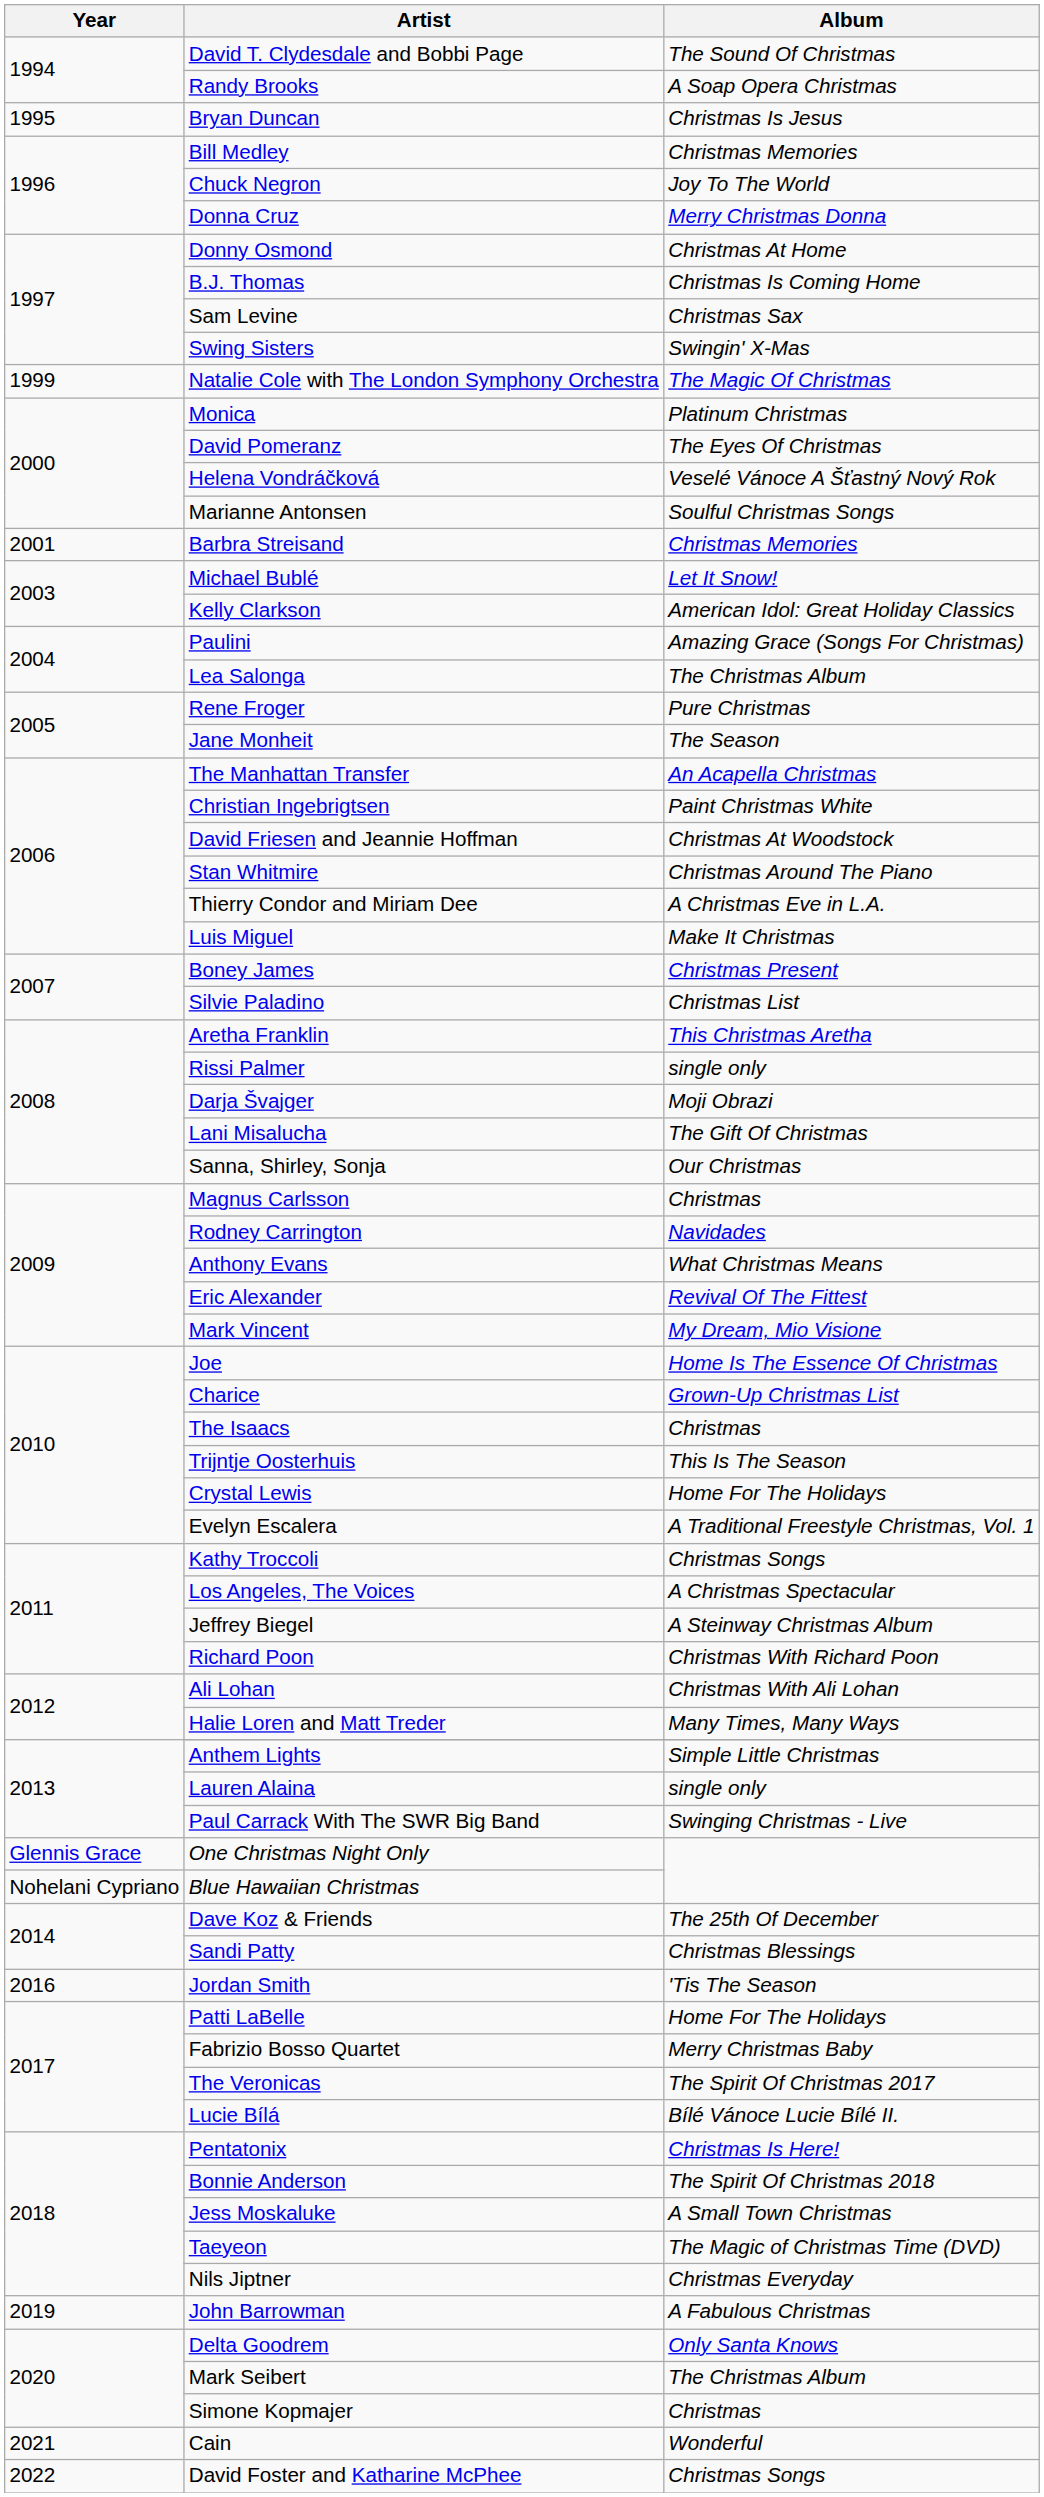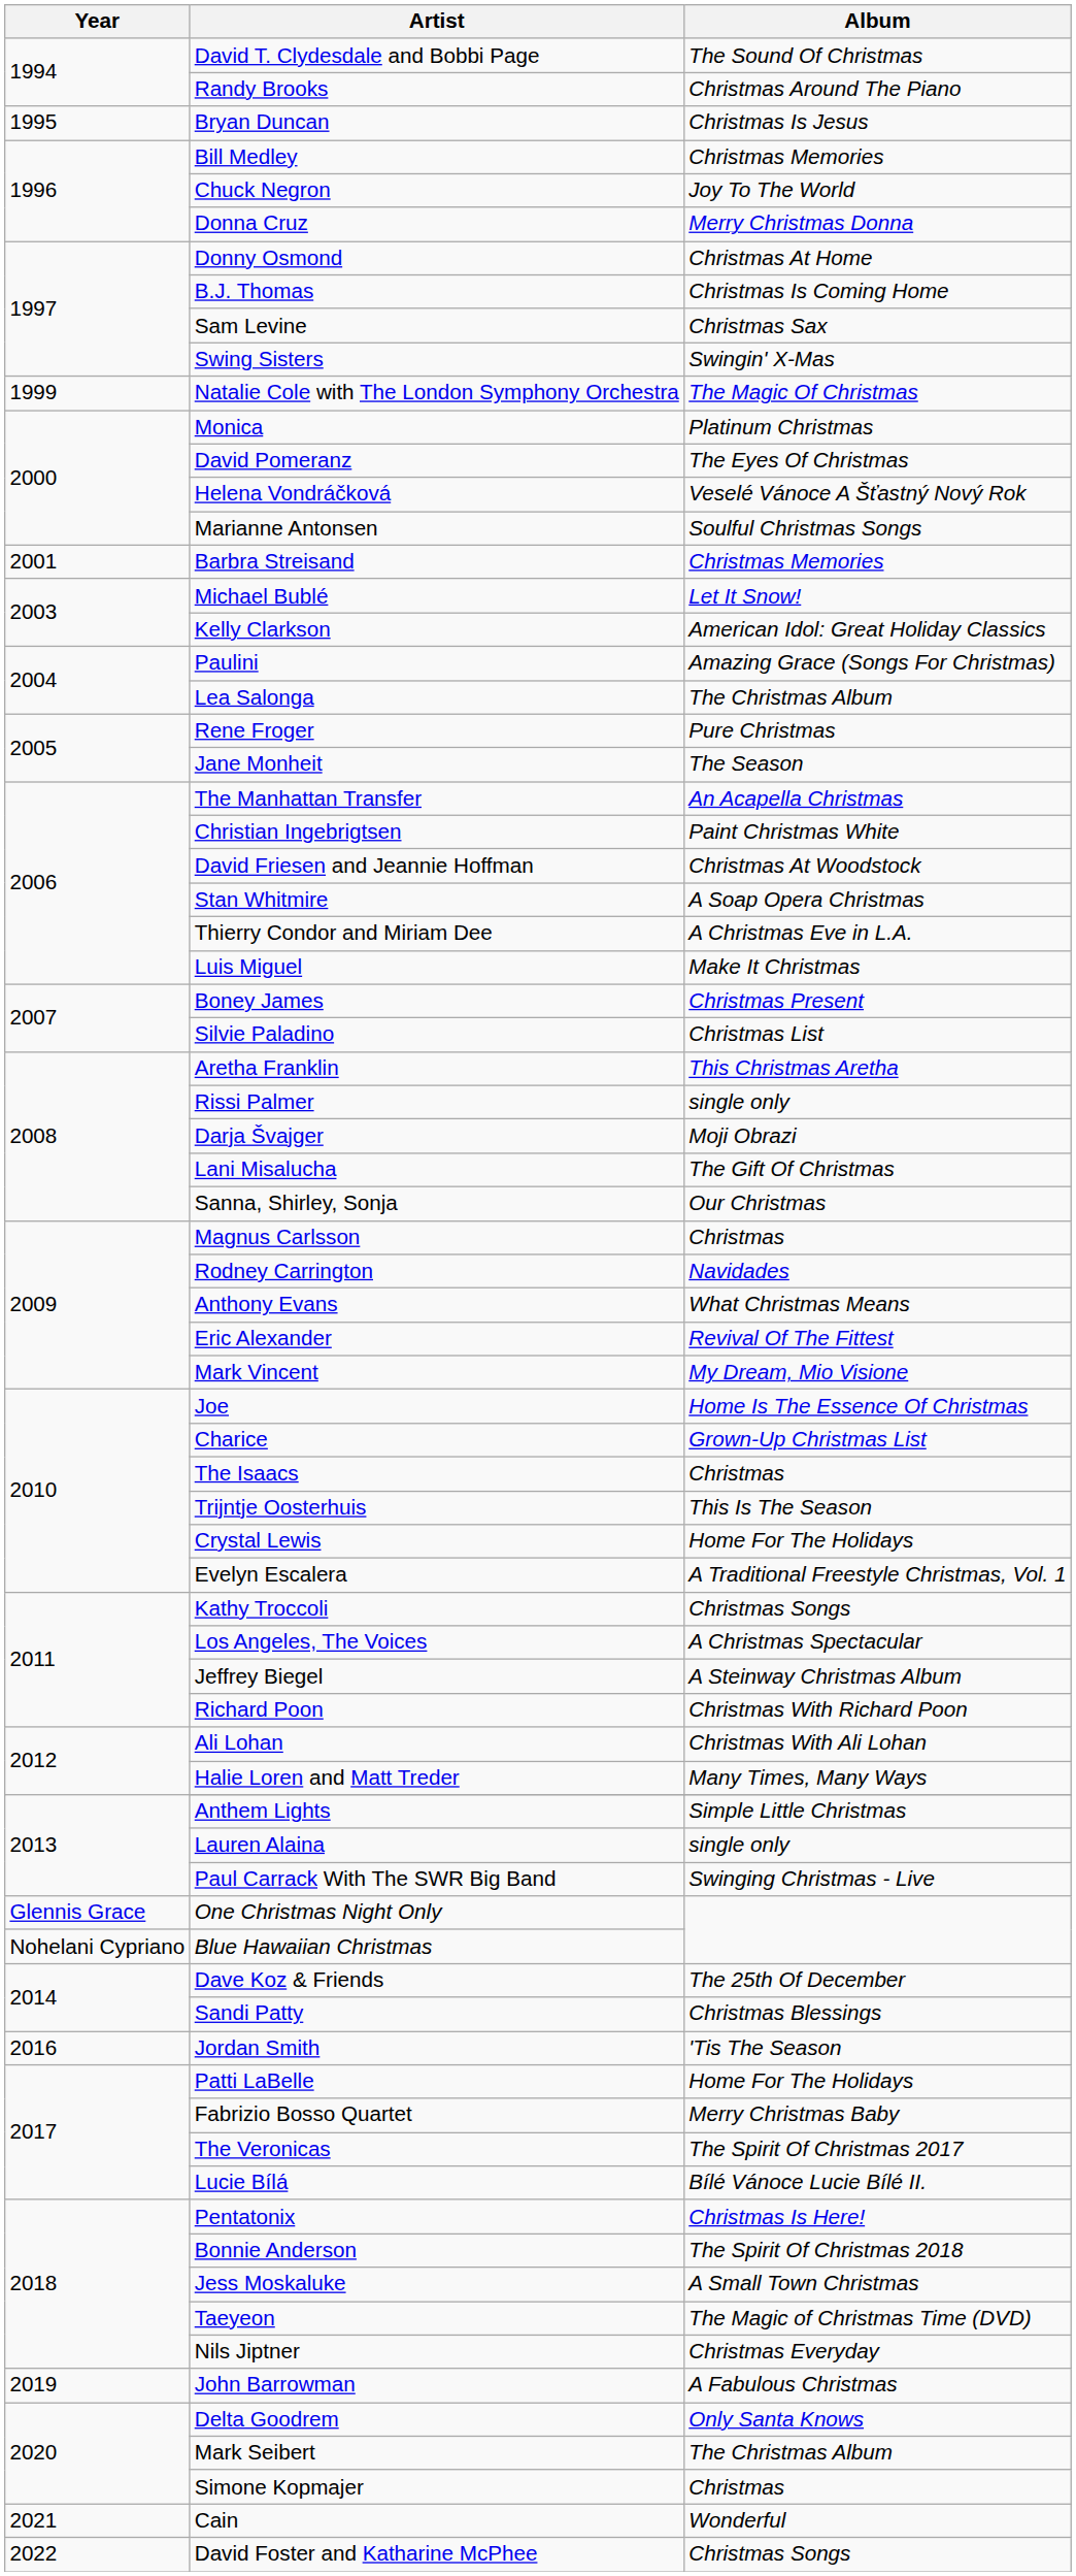 <table class="wikitable">
 <tr>
 <th>Year</th>
 <th>Artist</th>
 <th>Album</th>
 </tr>
 <tr>
 <td rowspan="2">1994</td>
 <td><a href='#'>David T. Clydesdale</a> and Bobbi Page</td>
 <td><em>The Sound Of Christmas</em></td>
 </tr>
 <tr>
 <td><a href='#'>Randy Brooks</a></td>
-<td><em>A Soap Opera Christmas</em></td>
+<td><em>Christmas Around The Piano</em></td>
 </tr>
 <tr>
 <td>1995</td>
 <td><a href='#'>Bryan Duncan</a></td>
 <td><em>Christmas Is Jesus</em></td>
 </tr>
 <tr>
 <td rowspan="3">1996</td>
 <td><a href='#'>Bill Medley</a></td>
 <td><em>Christmas Memories</em></td>
 </tr>
 <tr>
 <td><a href='#'>Chuck Negron</a></td>
 <td><em>Joy To The World</em></td>
 </tr>
 <tr>
 <td><a href='#'>Donna Cruz</a></td>
 <td><em><a href='#'>Merry Christmas Donna</a></em></td>
 </tr>
 <tr>
 <td rowspan="4">1997</td>
 <td><a href='#'>Donny Osmond</a></td>
 <td><em>Christmas At Home</em></td>
 </tr>
 <tr>
 <td><a href='#'>B.J. Thomas</a></td>
 <td><em>Christmas Is Coming Home</em></td>
 </tr>
 <tr>
 <td>Sam Levine</td>
 <td><em>Christmas Sax</em></td>
 </tr>
 <tr>
 <td><a href='#'>Swing Sisters</a></td>
 <td><em>Swingin' X-Mas</em></td>
 </tr>
 <tr>
 <td>1999</td>
 <td><a href='#'>Natalie Cole</a> with <a href='#'>The London Symphony Orchestra</a></td>
 <td><a href='#'><em>The Magic Of Christmas</em></a></td>
 </tr>
 <tr>
 <td rowspan="4">2000</td>
 <td><a href='#'>Monica</a></td>
 <td><em>Platinum Christmas</em></td>
 </tr>
 <tr>
 <td><a href='#'>David Pomeranz</a></td>
 <td><em>The Eyes Of Christmas</em></td>
 </tr>
 <tr>
 <td><a href='#'>Helena Vondráčková</a></td>
 <td><em>Veselé Vánoce A Šťastný Nový Rok</em></td>
 </tr>
 <tr>
 <td>Marianne Antonsen</td>
 <td><em>Soulful Christmas Songs</em></td>
 </tr>
 <tr>
 <td>2001</td>
 <td><a href='#'>Barbra Streisand</a></td>
 <td><em><a href='#'>Christmas Memories</a></em></td>
 </tr>
 <tr>
 <td rowspan="2">2003</td>
 <td><a href='#'>Michael Bublé</a></td>
 <td><em><a href='#'>Let It Snow!</a></em></td>
 </tr>
 <tr>
 <td><a href='#'>Kelly Clarkson</a></td>
 <td><em>American Idol: Great Holiday Classics</em></td>
 </tr>
 <tr>
 <td rowspan="2">2004</td>
 <td><a href='#'>Paulini</a></td>
 <td><em>Amazing Grace (Songs For Christmas)</em></td>
 </tr>
 <tr>
 <td><a href='#'>Lea Salonga</a></td>
 <td><em>The Christmas Album</em></td>
 </tr>
 <tr>
 <td rowspan="2">2005</td>
 <td><a href='#'>Rene Froger</a></td>
 <td><em>Pure Christmas</em></td>
 </tr>
 <tr>
 <td><a href='#'>Jane Monheit</a></td>
 <td><em>The Season</em></td>
 </tr>
 <tr>
 <td rowspan="6">2006</td>
 <td><a href='#'>The Manhattan Transfer</a></td>
 <td><em><a href='#'>An Acapella Christmas</a></em></td>
 </tr>
 <tr>
 <td><a href='#'>Christian Ingebrigtsen</a></td>
 <td><em>Paint Christmas White</em></td>
 </tr>
 <tr>
 <td><a href='#'>David Friesen</a> and Jeannie Hoffman</td>
 <td><em>Christmas At Woodstock</em></td>
 </tr>
 <tr>
 <td><a href='#'>Stan Whitmire</a></td>
-<td><em>Christmas Around The Piano</em></td>
+<td><em>A Soap Opera Christmas</em></td>
 </tr>
 <tr>
 <td>Thierry Condor and Miriam Dee</td>
 <td><em>A Christmas Eve in L.A.</em></td>
 </tr>
 <tr>
 <td><a href='#'>Luis Miguel</a></td>
 <td><em>Make It Christmas</em></td>
 </tr>
 <tr>
 <td rowspan="2">2007</td>
 <td><a href='#'>Boney James</a></td>
 <td><a href='#'><em>Christmas Present</em></a></td>
 </tr>
 <tr>
 <td><a href='#'>Silvie Paladino</a></td>
 <td><em>Christmas List</em></td>
 </tr>
 <tr>
 <td rowspan="5">2008</td>
 <td><a href='#'>Aretha Franklin</a></td>
 <td><em><a href='#'>This Christmas Aretha</a></em></td>
 </tr>
 <tr>
 <td><a href='#'>Rissi Palmer</a></td>
 <td><em>single only</em></td>
 </tr>
 <tr>
 <td><a href='#'>Darja Švajger</a></td>
 <td><em>Moji Obrazi</em></td>
 </tr>
 <tr>
 <td><a href='#'>Lani Misalucha</a></td>
 <td><em>The Gift Of Christmas</em></td>
 </tr>
 <tr>
 <td>Sanna, Shirley, Sonja</td>
 <td><em>Our Christmas</em></td>
 </tr>
 <tr>
 <td rowspan="5">2009</td>
 <td><a href='#'>Magnus Carlsson</a></td>
 <td><em>Christmas</em></td>
 </tr>
 <tr>
 <td><a href='#'>Rodney Carrington</a></td>
 <td><em><a href='#'>Navidades</a></em></td>
 </tr>
 <tr>
 <td><a href='#'>Anthony Evans</a></td>
 <td><em>What Christmas Means</em></td>
 </tr>
 <tr>
 <td><a href='#'>Eric Alexander</a></td>
 <td><a href='#'><em>Revival Of The Fittest</em></a></td>
 </tr>
 <tr>
 <td><a href='#'>Mark Vincent</a></td>
 <td><em><a href='#'>My Dream, Mio Visione</a></em></td>
 </tr>
 <tr>
 <td rowspan="6">2010</td>
 <td><a href='#'>Joe</a></td>
 <td><em><a href='#'>Home Is The Essence Of Christmas</a></em></td>
 </tr>
 <tr>
 <td><a href='#'>Charice</a></td>
 <td><em><a href='#'>Grown-Up Christmas List</a></em></td>
 </tr>
 <tr>
 <td><a href='#'>The Isaacs</a></td>
 <td><em>Christmas</em></td>
 </tr>
 <tr>
 <td><a href='#'>Trijntje Oosterhuis</a></td>
 <td><em>This Is The Season</em></td>
 </tr>
 <tr>
 <td><a href='#'>Crystal Lewis</a></td>
 <td><em>Home For The Holidays</em></td>
 </tr>
 <tr>
 <td>Evelyn Escalera</td>
 <td><em>A Traditional Freestyle Christmas, Vol. 1</em></td>
 </tr>
 <tr>
 <td rowspan="4">2011</td>
 <td><a href='#'>Kathy Troccoli</a></td>
 <td><em>Christmas Songs</em></td>
 </tr>
 <tr>
 <td><a href='#'>Los Angeles, The Voices</a></td>
 <td><em>A Christmas Spectacular</em></td>
 </tr>
 <tr>
 <td>Jeffrey Biegel</td>
 <td><em>A Steinway Christmas Album</em></td>
 </tr>
 <tr>
 <td><a href='#'>Richard Poon</a></td>
 <td><em>Christmas With Richard Poon</em></td>
 </tr>
 <tr>
 <td rowspan="2">2012</td>
 <td><a href='#'>Ali Lohan</a></td>
 <td><em>Christmas With Ali Lohan</em></td>
 </tr>
 <tr>
 <td><a href='#'>Halie Loren</a> and <a href='#'>Matt Treder</a></td>
 <td><em>Many Times, Many Ways</em></td>
 </tr>
 <tr>
 <td rowspan="4">2013</td>
 </tr>
 <tr>
 <td><a href='#'>Anthem Lights</a></td>
 <td><em>Simple Little Christmas</em></td>
 </tr>
 <tr>
 <td><a href='#'>Lauren Alaina</a></td>
 <td><em>single only</em></td>
 </tr>
 <tr>
 <td><a href='#'>Paul Carrack</a> With The SWR Big Band</td>
 <td><em>Swinging Christmas - Live</em></td>
 </tr>
 <tr>
 <td><a href='#'>Glennis Grace</a></td>
 <td><em>One Christmas Night Only</em></td>
 </tr>
 <tr>
 <td>Nohelani Cypriano</td>
 <td><em>Blue Hawaiian Christmas</em></td>
 </tr>
 <tr>
 <td rowspan="2">2014</td>
 <td><a href='#'>Dave Koz</a> & Friends</td>
 <td><em>The 25th Of December</em></td>
 </tr>
 <tr>
 <td><a href='#'>Sandi Patty</a></td>
 <td><em>Christmas Blessings</em></td>
 </tr>
 <tr>
 <td>2016</td>
 <td><a href='#'>Jordan Smith</a></td>
 <td><em>'Tis The Season</em></td>
 </tr>
 <tr>
 <td rowspan="4">2017</td>
 <td><a href='#'>Patti LaBelle</a></td>
 <td><em>Home For The Holidays</em></td>
 </tr>
 <tr>
 <td>Fabrizio Bosso Quartet</td>
 <td><em>Merry Christmas Baby</em></td>
 </tr>
 <tr>
 <td><a href='#'>The Veronicas</a></td>
 <td><em>The Spirit Of Christmas 2017</em></td>
 </tr>
 <tr>
 <td><a href='#'>Lucie Bílá</a></td>
 <td><em>Bílé Vánoce Lucie Bílé II.</em></td>
 </tr>
 <tr>
 <td rowspan="5">2018</td>
 <td><a href='#'>Pentatonix</a></td>
 <td><em><a href='#'>Christmas Is Here!</a></em></td>
 </tr>
 <tr>
 <td><a href='#'>Bonnie Anderson</a></td>
 <td><em>The Spirit Of Christmas 2018</em></td>
 </tr>
 <tr>
 <td><a href='#'>Jess Moskaluke</a></td>
 <td><em>A Small Town Christmas</em></td>
 </tr>
 <tr>
 <td><a href='#'>Taeyeon</a></td>
 <td><em>The Magic of Christmas Time (DVD)</em></td>
 </tr>
 <tr>
 <td>Nils Jiptner</td>
 <td><em>Christmas Everyday</em></td>
 </tr>
 <tr>
 <td>2019</td>
 <td><a href='#'>John Barrowman</a></td>
 <td><em>A Fabulous Christmas</em></td>
 </tr>
 <tr>
 <td rowspan="3">2020</td>
 <td><a href='#'>Delta Goodrem</a></td>
 <td><em><a href='#'>Only Santa Knows</a></em></td>
 </tr>
 <tr>
 <td>Mark Seibert</td>
 <td><em>The Christmas Album</em></td>
 </tr>
 <tr>
 <td>Simone Kopmajer</td>
 <td><em>Christmas</em></td>
 </tr>
 <tr>
 <td>2021</td>
 <td>Cain</td>
 <td><em>Wonderful</em></td>
 </tr>
 <tr>
 <td>2022</td>
 <td>David Foster and <a href='#'>Katharine McPhee</a></td>
 <td><em>Christmas Songs</em></td>
 </tr>
 </table>
